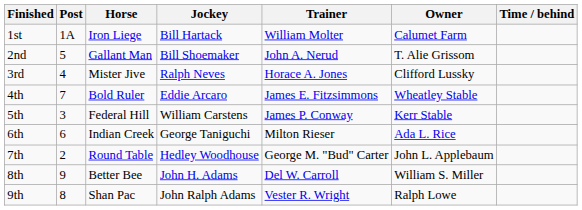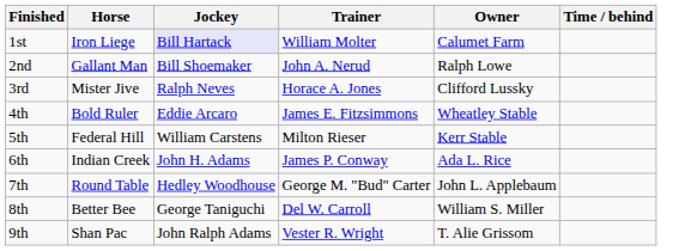 <table class="wikitable">
 <tr>
 <th>Finished</th>
-<th>Post</th>
 <th>Horse</th>
 <th>Jockey</th>
 <th>Trainer</th>
 <th>Owner</th>
 <th>Time / behind</th>
 </tr>
 <tr>
 <td>1st</td>
-<td>1A</td>
 <td><a href='#'>Iron Liege</a></td>
-<td><a href='#'>Bill Hartack</a></td>
+<td style="background: lavender;"><a href='#'>Bill Hartack</a></td>
 <td><a href='#'>William Molter</a></td>
 <td><a href='#'>Calumet Farm</a></td>
 <td></td>
 </tr>
 <tr>
 <td>2nd</td>
-<td>5</td>
 <td><a href='#'>Gallant Man</a></td>
 <td><a href='#'>Bill Shoemaker</a></td>
 <td><a href='#'>John A. Nerud</a></td>
-<td>T. Alie Grissom</td>
+<td>Ralph Lowe</td>
 <td></td>
 </tr>
 <tr>
 <td>3rd</td>
-<td>4</td>
 <td>Mister Jive</td>
 <td><a href='#'>Ralph Neves</a></td>
 <td><a href='#'>Horace A. Jones</a></td>
 <td>Clifford Lussky</td>
 <td></td>
 </tr>
 <tr>
 <td>4th</td>
-<td>7</td>
 <td><a href='#'>Bold Ruler</a></td>
 <td><a href='#'>Eddie Arcaro</a></td>
 <td><a href='#'>James E. Fitzsimmons</a></td>
 <td><a href='#'>Wheatley Stable</a></td>
 <td></td>
 </tr>
 <tr>
 <td>5th</td>
-<td>3</td>
 <td>Federal Hill</td>
 <td>William Carstens</td>
-<td><a href='#'>James P. Conway</a></td>
+<td>Milton Rieser</td>
 <td><a href='#'>Kerr Stable</a></td>
 <td></td>
 </tr>
 <tr>
 <td>6th</td>
-<td>6</td>
 <td>Indian Creek</td>
-<td>George Taniguchi</td>
-<td>Milton Rieser</td>
+<td><a href='#'>John H. Adams</a></td>
+<td><a href='#'>James P. Conway</a></td>
 <td><a href='#'>Ada L. Rice</a></td>
 <td></td>
 </tr>
 <tr>
 <td>7th</td>
-<td>2</td>
 <td><a href='#'>Round Table</a></td>
 <td><a href='#'>Hedley Woodhouse</a></td>
 <td>George M. "Bud" Carter</td>
 <td>John L. Applebaum</td>
 <td></td>
 </tr>
 <tr>
 <td>8th</td>
-<td>9</td>
 <td>Better Bee</td>
-<td><a href='#'>John H. Adams</a></td>
+<td>George Taniguchi</td>
 <td><a href='#'>Del W. Carroll</a></td>
 <td>William S. Miller</td>
 <td></td>
 </tr>
 <tr>
 <td>9th</td>
-<td>8</td>
 <td>Shan Pac</td>
 <td>John Ralph Adams</td>
 <td><a href='#'>Vester R. Wright</a></td>
-<td>Ralph Lowe</td>
+<td>T. Alie Grissom</td>
 <td></td>
 </tr>
 </table>
